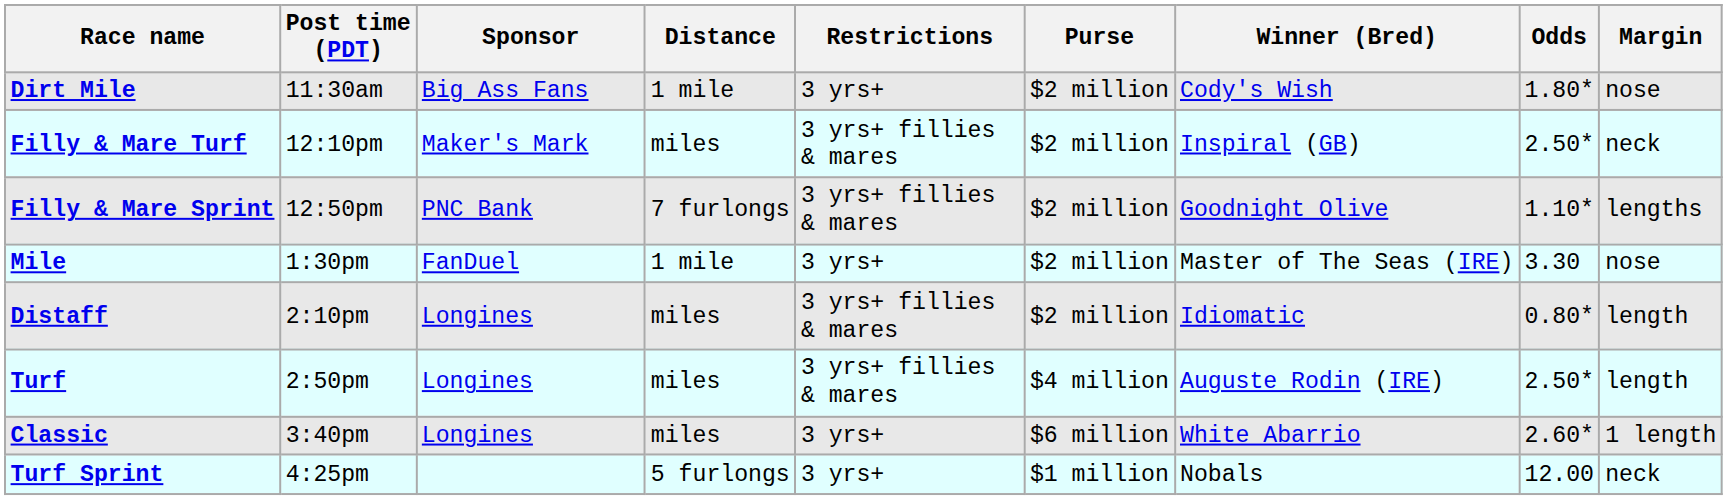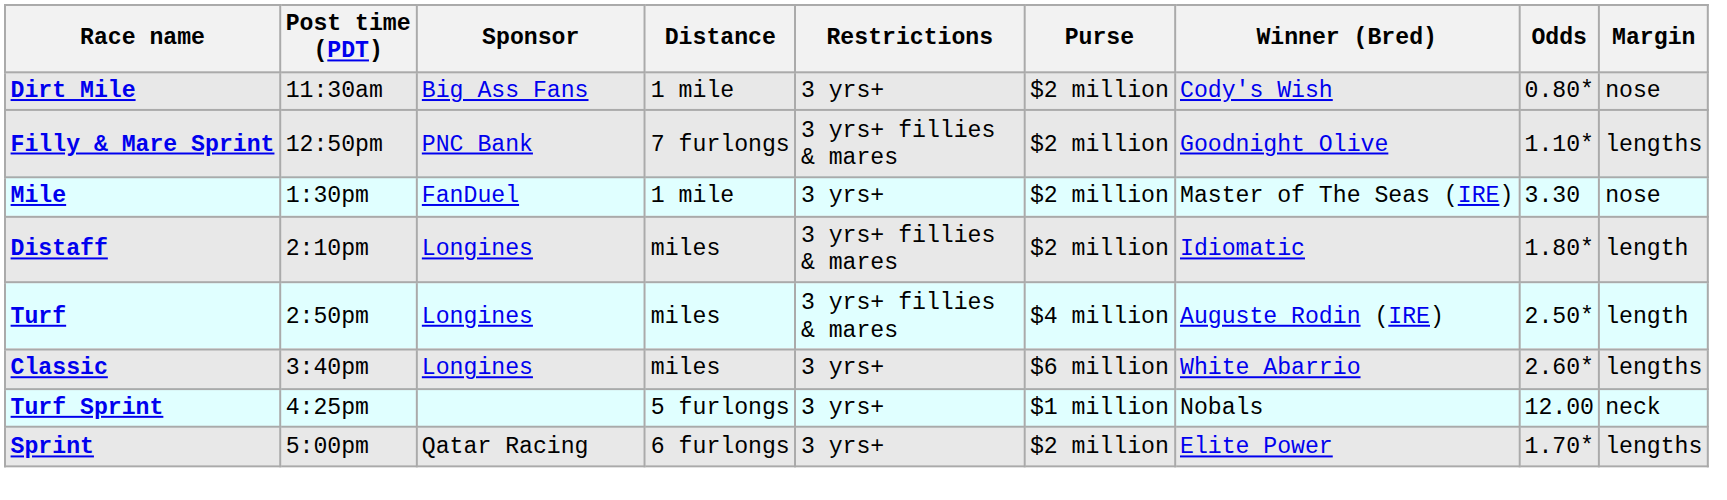 <table class="wikitable sortable" style="font-size:90%">
 <tr>
 <th>Race name</th>
 <th>Post time<br> (<a href='#'>PDT</a>)</th>
 <th style="width:110px">Sponsor</th>
 <th>Distance</th>
 <th style="width:110px">Restrictions</th>
 <th>Purse</th>
 <th>Winner (Bred)</th>
 <th>Odds</th>
 <th>Margin</th>
 </tr>
 <tr style="background-color:#E8E8E8">
 <td><strong><a href='#'>Dirt Mile</a></strong></td>
 <td>11:30am</td>
 <td><a href='#'>Big Ass Fans</a></td>
 <td>1 mile</td>
 <td>3 yrs+</td>
 <td>$2 million</td>
 <td><a href='#'>Cody's Wish</a></td>
-<td>1.80*</td>
+<td>0.80*</td>
 <td>nose</td>
-</tr>
-<tr style="background-color:lightcyan">
-<td><strong><a href='#'>Filly & Mare Turf</a></strong></td>
-<td>12:10pm</td>
-<td><a href='#'>Maker's Mark</a></td>
-<td> miles</td>
-<td>3 yrs+ fillies & mares</td>
-<td>$2 million</td>
-<td><a href='#'>Inspiral</a> (<a href='#'>GB</a>)</td>
-<td>2.50*</td>
-<td>neck</td>
 </tr>
 <tr style="background-color:#E8E8E8">
 <td><strong><a href='#'>Filly & Mare Sprint</a></strong></td>
 <td>12:50pm</td>
 <td><a href='#'>PNC Bank</a></td>
 <td>7 furlongs</td>
 <td>3 yrs+ fillies & mares</td>
 <td>$2 million</td>
 <td><a href='#'>Goodnight Olive</a></td>
 <td>1.10*</td>
 <td> lengths</td>
 </tr>
 <tr style="background-color:lightcyan">
 <td><strong><a href='#'>Mile</a></strong></td>
 <td>1:30pm</td>
 <td><a href='#'>FanDuel</a></td>
 <td>1 mile</td>
 <td>3 yrs+</td>
 <td>$2 million</td>
 <td>Master of The Seas (<a href='#'>IRE</a>)</td>
 <td>3.30</td>
 <td>nose</td>
 </tr>
 <tr style="background-color:#E8E8E8">
 <td><strong><a href='#'>Distaff</a></strong></td>
 <td>2:10pm</td>
 <td><a href='#'>Longines</a></td>
 <td> miles</td>
 <td>3 yrs+ fillies & mares</td>
 <td>$2 million</td>
 <td><a href='#'>Idiomatic</a></td>
-<td>0.80*</td>
+<td>1.80*</td>
 <td> length</td>
 </tr>
 <tr style="background-color:lightcyan">
 <td><strong><a href='#'>Turf</a></strong></td>
 <td>2:50pm</td>
 <td><a href='#'>Longines</a></td>
 <td> miles</td>
 <td>3 yrs+ fillies & mares</td>
 <td>$4 million</td>
 <td><a href='#'>Auguste Rodin</a> (<a href='#'>IRE</a>)</td>
 <td>2.50*</td>
 <td> length</td>
 </tr>
 <tr style="background-color:#E8E8E8">
 <td><strong><a href='#'>Classic</a></strong></td>
 <td>3:40pm</td>
 <td><a href='#'>Longines</a></td>
 <td> miles</td>
 <td>3 yrs+</td>
 <td>$6 million</td>
 <td><a href='#'>White Abarrio</a></td>
 <td>2.60*</td>
-<td>1 length</td>
+<td> lengths</td>
 </tr>
 <tr style="background-color:lightcyan">
 <td><strong><a href='#'>Turf Sprint</a></strong></td>
 <td>4:25pm</td>
 <td></td>
 <td>5 furlongs</td>
 <td>3 yrs+</td>
 <td>$1 million</td>
 <td>Nobals</td>
 <td>12.00</td>
 <td>neck</td>
 </tr>
+<tr style="background-color:#E8E8E8">
+<td><strong><a href='#'>Sprint</a></strong></td>
+<td>5:00pm</td>
+<td>Qatar Racing</td>
+<td>6 furlongs</td>
+<td>3 yrs+</td>
+<td>$2 million</td>
+<td><a href='#'>Elite Power</a></td>
+<td>1.70*</td>
+<td> lengths</td>
+</tr>
 </table>
